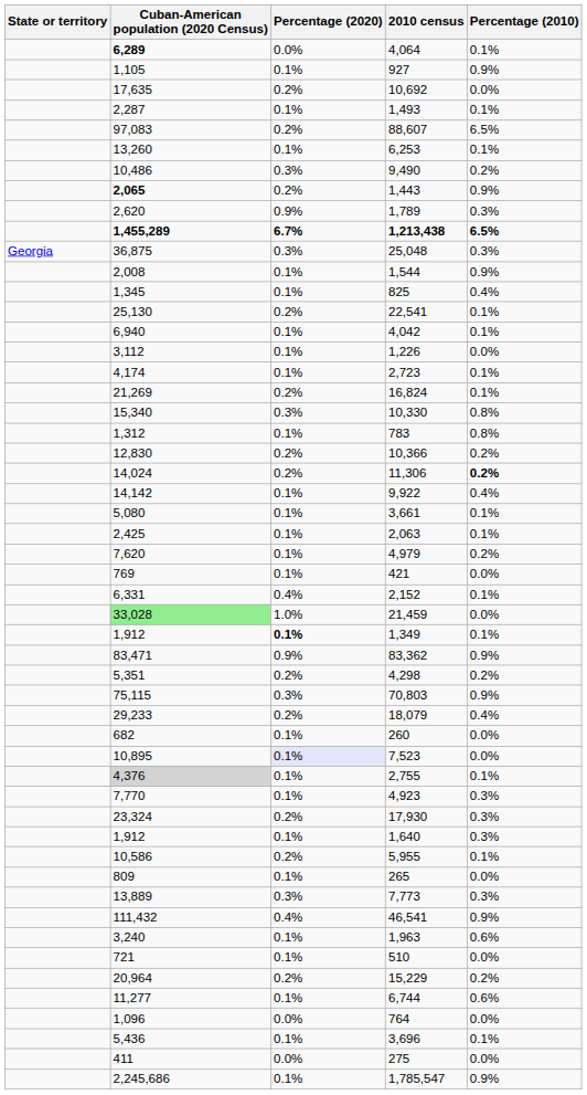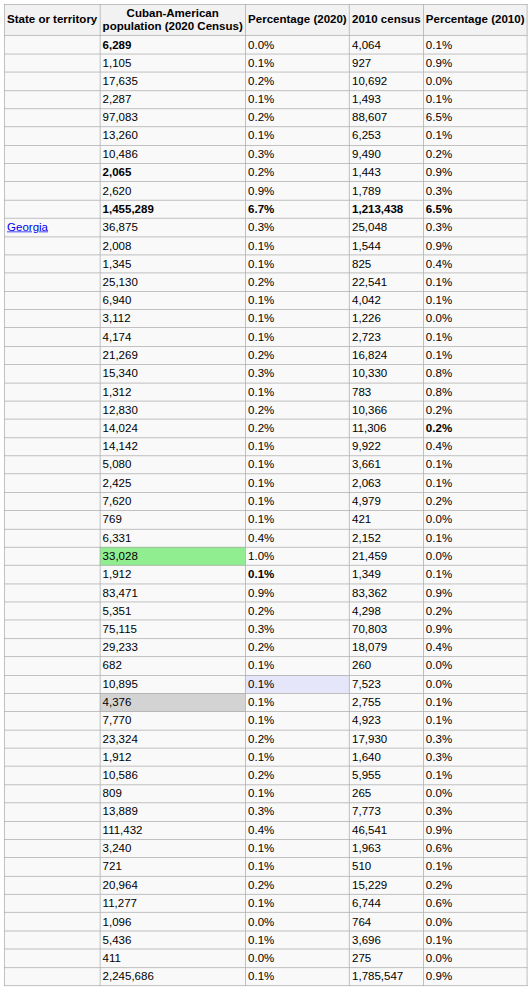 <table class="wikitable sortable">
 <tr>
 <th>State or territory</th>
 <th>Cuban-American<br>population (2020 Census)</th>
 <th>Percentage (2020)</th>
 <th>2010 census</th>
 <th>Percentage (2010)</th>
 </tr>
 <tr>
 <td></td>
 <td><strong>6,289</strong></td>
 <td>0.0%</td>
 <td>4,064</td>
 <td>0.1%</td>
 </tr>
 <tr>
 <td></td>
 <td>1,105</td>
 <td>0.1%</td>
 <td>927</td>
 <td>0.9%</td>
 </tr>
 <tr>
 <td></td>
 <td>17,635</td>
 <td>0.2%</td>
 <td>10,692</td>
 <td>0.0%</td>
 </tr>
 <tr>
 <td></td>
 <td>2,287</td>
 <td>0.1%</td>
 <td>1,493</td>
 <td>0.1%</td>
 </tr>
 <tr>
 <td></td>
 <td>97,083</td>
 <td>0.2%</td>
 <td>88,607</td>
 <td>6.5%</td>
 </tr>
 <tr>
 <td></td>
 <td>13,260</td>
 <td>0.1%</td>
 <td>6,253</td>
 <td>0.1%</td>
 </tr>
 <tr>
 <td></td>
 <td>10,486</td>
 <td>0.3%</td>
 <td>9,490</td>
 <td>0.2%</td>
 </tr>
 <tr>
 <td></td>
 <td><strong>2,065</strong></td>
 <td>0.2%</td>
 <td>1,443</td>
 <td>0.9%</td>
 </tr>
 <tr>
 <td></td>
 <td>2,620</td>
 <td>0.9%</td>
 <td>1,789</td>
 <td>0.3%</td>
 </tr>
 <tr>
 <td></td>
 <td><strong>1,455,289</strong></td>
 <td><strong>6.7%</strong></td>
 <td><strong>1,213,438</strong></td>
 <td><strong>6.5%</strong></td>
 </tr>
 <tr>
 <td> <a href='#'>Georgia</a></td>
 <td>36,875</td>
 <td>0.3%</td>
 <td>25,048</td>
 <td>0.3%</td>
 </tr>
 <tr>
 <td></td>
 <td>2,008</td>
 <td>0.1%</td>
 <td>1,544</td>
 <td>0.9%</td>
 </tr>
 <tr>
 <td></td>
 <td>1,345</td>
 <td>0.1%</td>
 <td>825</td>
 <td>0.4%</td>
 </tr>
 <tr>
 <td></td>
 <td>25,130</td>
 <td>0.2%</td>
 <td>22,541</td>
 <td>0.1%</td>
 </tr>
 <tr>
 <td></td>
 <td>6,940</td>
 <td>0.1%</td>
 <td>4,042</td>
 <td>0.1%</td>
 </tr>
 <tr>
 <td></td>
 <td>3,112</td>
 <td>0.1%</td>
 <td>1,226</td>
 <td>0.0%</td>
 </tr>
 <tr>
 <td></td>
 <td>4,174</td>
 <td>0.1%</td>
 <td>2,723</td>
 <td>0.1%</td>
 </tr>
 <tr>
 <td></td>
 <td>21,269</td>
 <td>0.2%</td>
 <td>16,824</td>
 <td>0.1%</td>
 </tr>
 <tr>
 <td></td>
 <td>15,340</td>
 <td>0.3%</td>
 <td>10,330</td>
 <td>0.8%</td>
 </tr>
 <tr>
 <td></td>
 <td>1,312</td>
 <td>0.1%</td>
 <td>783</td>
 <td>0.8%</td>
 </tr>
 <tr>
 <td></td>
 <td>12,830</td>
 <td>0.2%</td>
 <td>10,366</td>
 <td>0.2%</td>
 </tr>
 <tr>
 <td></td>
 <td>14,024</td>
 <td>0.2%</td>
 <td>11,306</td>
 <td><strong>0.2%</strong></td>
 </tr>
 <tr>
 <td></td>
 <td>14,142</td>
 <td>0.1%</td>
 <td>9,922</td>
 <td>0.4%</td>
 </tr>
 <tr>
 <td></td>
 <td>5,080</td>
 <td>0.1%</td>
 <td>3,661</td>
 <td>0.1%</td>
 </tr>
 <tr>
 <td></td>
 <td>2,425</td>
 <td>0.1%</td>
 <td>2,063</td>
 <td>0.1%</td>
 </tr>
 <tr>
 <td></td>
 <td>7,620</td>
 <td>0.1%</td>
 <td>4,979</td>
 <td>0.2%</td>
 </tr>
 <tr>
 <td></td>
 <td>769</td>
 <td>0.1%</td>
 <td>421</td>
 <td>0.0%</td>
 </tr>
 <tr>
 <td></td>
 <td>6,331</td>
 <td>0.4%</td>
 <td>2,152</td>
 <td>0.1%</td>
 </tr>
 <tr>
 <td></td>
 <td style="background: lightgreen;">33,028</td>
 <td>1.0%</td>
 <td>21,459</td>
 <td>0.0%</td>
 </tr>
 <tr>
 <td></td>
 <td>1,912</td>
 <td><strong>0.1%</strong></td>
 <td>1,349</td>
 <td>0.1%</td>
 </tr>
 <tr>
 <td></td>
 <td>83,471</td>
 <td>0.9%</td>
 <td>83,362</td>
 <td>0.9%</td>
 </tr>
 <tr>
 <td></td>
 <td>5,351</td>
 <td>0.2%</td>
 <td>4,298</td>
 <td>0.2%</td>
 </tr>
 <tr>
 <td></td>
 <td>75,115</td>
 <td>0.3%</td>
 <td>70,803</td>
 <td>0.9%</td>
 </tr>
 <tr>
 <td></td>
 <td>29,233</td>
 <td>0.2%</td>
 <td>18,079</td>
 <td>0.4%</td>
 </tr>
 <tr>
 <td></td>
 <td>682</td>
 <td>0.1%</td>
 <td>260</td>
 <td>0.0%</td>
 </tr>
 <tr>
 <td></td>
 <td>10,895</td>
 <td style="background: lavender;">0.1%</td>
 <td>7,523</td>
 <td>0.0%</td>
 </tr>
 <tr>
 <td></td>
 <td style="background: lightgrey;">4,376</td>
 <td>0.1%</td>
 <td>2,755</td>
 <td>0.1%</td>
 </tr>
 <tr>
 <td></td>
 <td>7,770</td>
 <td>0.1%</td>
 <td>4,923</td>
-<td>0.3%</td>
+<td>0.1%</td>
 </tr>
 <tr>
 <td></td>
 <td>23,324</td>
 <td>0.2%</td>
 <td>17,930</td>
 <td>0.3%</td>
 </tr>
 <tr>
 <td></td>
 <td>1,912</td>
 <td>0.1%</td>
 <td>1,640</td>
 <td>0.3%</td>
 </tr>
 <tr>
 <td></td>
 <td>10,586</td>
 <td>0.2%</td>
 <td>5,955</td>
 <td>0.1%</td>
 </tr>
 <tr>
 <td></td>
 <td>809</td>
 <td>0.1%</td>
 <td>265</td>
 <td>0.0%</td>
 </tr>
 <tr>
 <td></td>
 <td>13,889</td>
 <td>0.3%</td>
 <td>7,773</td>
 <td>0.3%</td>
 </tr>
 <tr>
 <td></td>
 <td>111,432</td>
 <td>0.4%</td>
 <td>46,541</td>
 <td>0.9%</td>
 </tr>
 <tr>
 <td></td>
 <td>3,240</td>
 <td>0.1%</td>
 <td>1,963</td>
 <td>0.6%</td>
 </tr>
 <tr>
 <td></td>
 <td>721</td>
 <td>0.1%</td>
 <td>510</td>
-<td>0.0%</td>
+<td>0.1%</td>
 </tr>
 <tr>
 <td></td>
 <td>20,964</td>
 <td>0.2%</td>
 <td>15,229</td>
 <td>0.2%</td>
 </tr>
 <tr>
 <td></td>
 <td>11,277</td>
 <td>0.1%</td>
 <td>6,744</td>
 <td>0.6%</td>
 </tr>
 <tr>
 <td></td>
 <td>1,096</td>
 <td>0.0%</td>
 <td>764</td>
 <td>0.0%</td>
 </tr>
 <tr>
 <td></td>
 <td>5,436</td>
 <td>0.1%</td>
 <td>3,696</td>
 <td>0.1%</td>
 </tr>
 <tr>
 <td></td>
 <td>411</td>
 <td>0.0%</td>
 <td>275</td>
 <td>0.0%</td>
 </tr>
 <tr>
 <td><em></em></td>
 <td>2,245,686</td>
 <td>0.1%</td>
 <td>1,785,547</td>
 <td>0.9%</td>
 </tr>
 </table>
